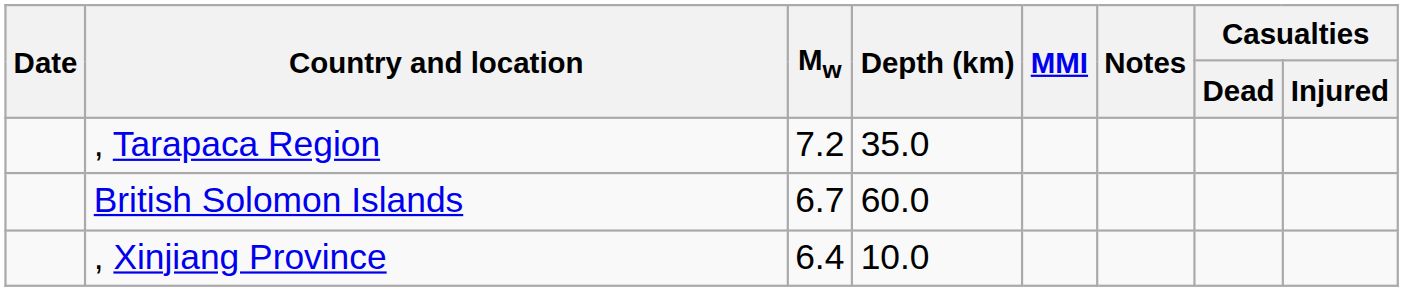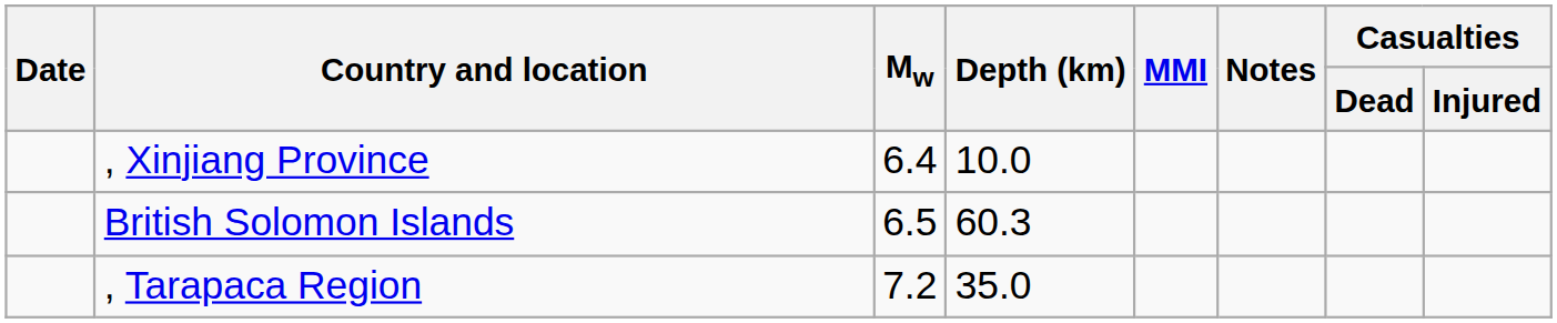 <table class="wikitable sortable sort-under" style="border:1px black; margin-left:1em;">
 <tr>
 <th rowspan="2"><small>Date</small></th>
 <th rowspan="2" style="width: 310px"><small>Country and location</small></th>
 <th rowspan="2"><small>M<sub>w</sub></small></th>
 <th rowspan="2"><small>Depth (km)</small></th>
 <th rowspan="2"><small><a href='#'>MMI</a></small></th>
 <th rowspan="2" class="unsortable"><small>Notes</small></th>
 <th colspan="2"><small>Casualties</small></th>
 </tr>
 <tr>
 <th><small>Dead</small></th>
 <th><small>Injured</small></th>
 </tr>
 <tr>
 <td></td>
+<td>, <a href='#'>Xinjiang Province</a></td>
+<td>6.4</td>
+<td>10.0</td>
+<td></td>
+<td></td>
+<td></td>
+<td></td>
+</tr>
+<tr>
+<td></td>
+<td> <a href='#'>British Solomon Islands</a></td>
+<td>6.5</td>
+<td>60.3</td>
+<td></td>
+<td></td>
+<td></td>
+<td></td>
+</tr>
+<tr>
+<td></td>
 <td>, <a href='#'>Tarapaca Region</a></td>
 <td>7.2</td>
 <td>35.0</td>
 <td></td>
 <td></td>
 <td></td>
 <td></td>
 </tr>
-<tr>
-<td></td>
-<td> <a href='#'>British Solomon Islands</a></td>
-<td>6.7</td>
-<td>60.0</td>
-<td></td>
-<td></td>
-<td></td>
-<td></td>
-</tr>
-<tr>
-<td></td>
-<td>, <a href='#'>Xinjiang Province</a></td>
-<td>6.4</td>
-<td>10.0</td>
-<td></td>
-<td></td>
-<td></td>
-<td></td>
-</tr>
 </table>
